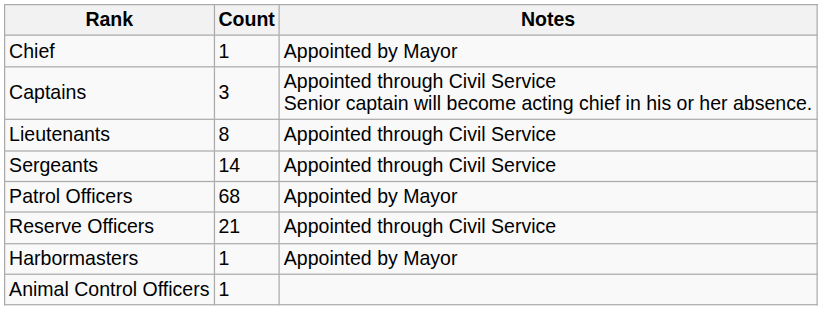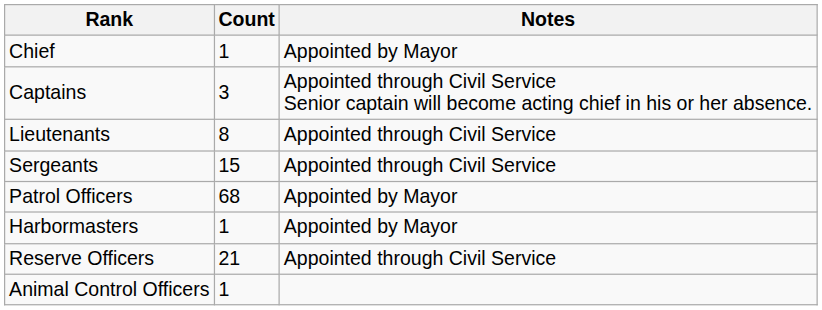 <table class="wikitable">
 <tr>
 <th><strong>Rank</strong></th>
 <th><strong>Count</strong></th>
 <th><strong>Notes</strong></th>
 </tr>
 <tr>
 <td>Chief</td>
 <td>1</td>
 <td>Appointed by Mayor</td>
 </tr>
 <tr>
 <td>Captains</td>
 <td>3</td>
 <td>Appointed through Civil Service<br>Senior captain will become acting chief in his or her absence.</td>
 </tr>
 <tr>
 <td>Lieutenants</td>
 <td>8</td>
 <td>Appointed through Civil Service</td>
 </tr>
 <tr>
 <td>Sergeants</td>
-<td>14</td>
+<td>15</td>
 <td>Appointed through Civil Service</td>
 </tr>
 <tr>
 <td>Patrol Officers</td>
 <td>68</td>
 <td>Appointed by Mayor</td>
 </tr>
 <tr>
+<td>Harbormasters</td>
+<td>1</td>
+<td>Appointed by Mayor</td>
+</tr>
+<tr>
 <td>Reserve Officers</td>
 <td>21</td>
 <td>Appointed through Civil Service</td>
-</tr>
-<tr>
-<td>Harbormasters</td>
-<td>1</td>
-<td>Appointed by Mayor</td>
 </tr>
 <tr>
 <td>Animal Control Officers</td>
 <td>1</td>
 <td></td>
 </tr>
 </table>
